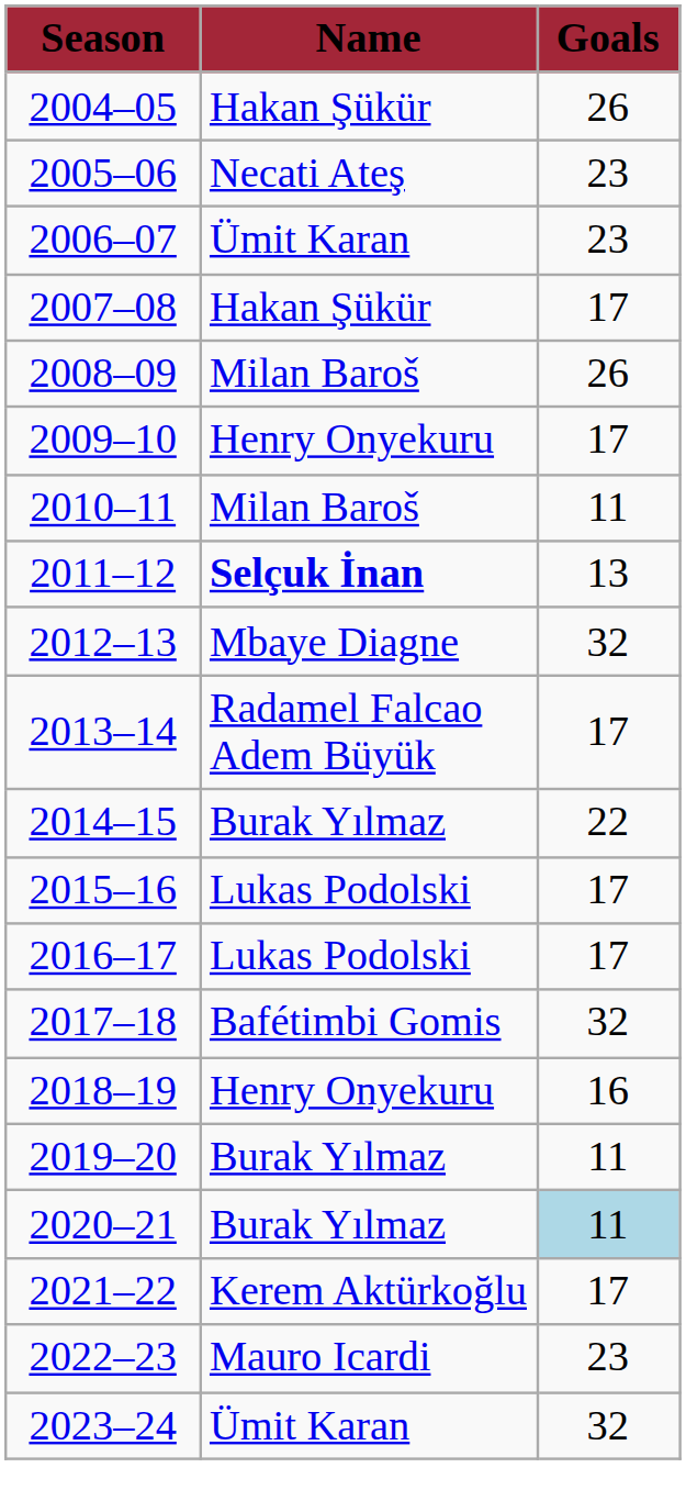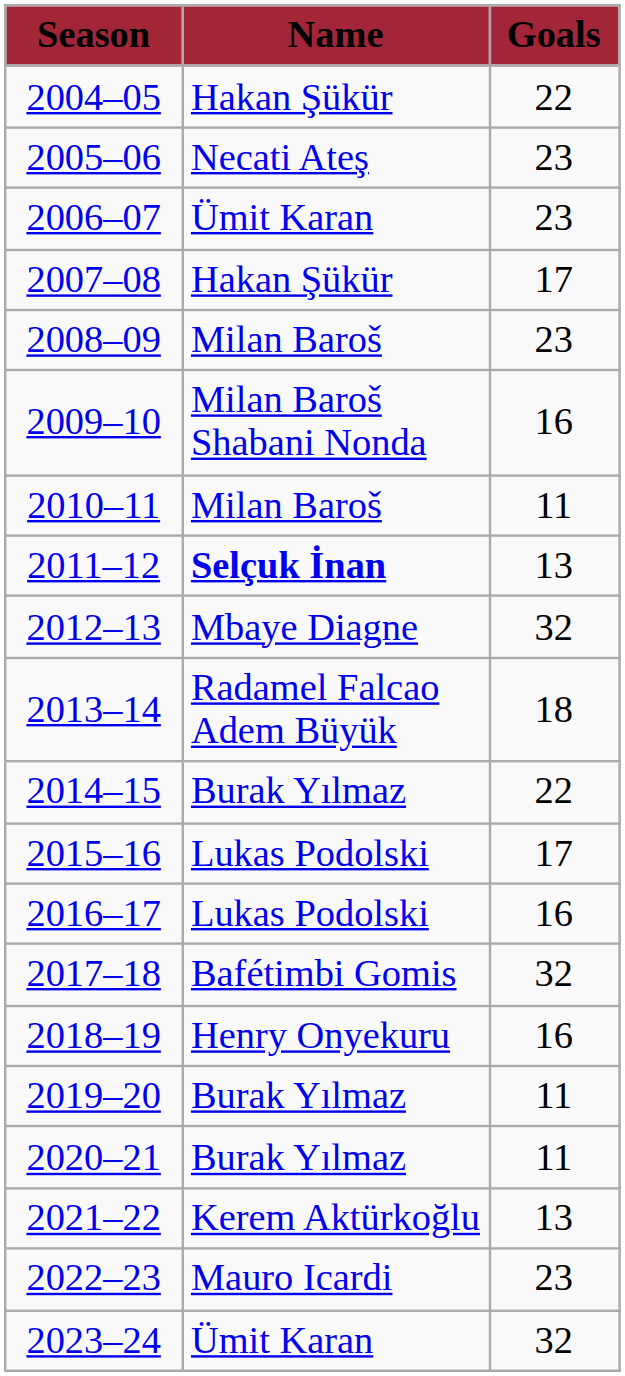 <table class="wikitable">
 <tr>
 <th style="background:#a32638; text-align:center;"><span>Season</span></th>
 <th style="background:#a32638; width:50%;"><span>Name</span></th>
 <th style="background:#a32638; text-align:center;"><span>Goals</span></th>
 </tr>
 <tr>
 <td align=center><a href='#'>2004–05</a></td>
 <td> <a href='#'>Hakan Şükür</a></td>
-<td align=center>26</td>
+<td align=center>22</td>
 </tr>
 <tr>
 <td align=center><a href='#'>2005–06</a></td>
 <td> <a href='#'>Necati Ateş</a></td>
 <td align=center>23</td>
 </tr>
 <tr>
 <td align=center><a href='#'>2006–07</a></td>
 <td> <a href='#'>Ümit Karan</a></td>
 <td align=center>23</td>
 </tr>
 <tr>
 <td align=center><a href='#'>2007–08</a></td>
 <td> <a href='#'>Hakan Şükür</a></td>
 <td align=center>17</td>
 </tr>
 <tr>
 <td align=center><a href='#'>2008–09</a></td>
 <td> <a href='#'>Milan Baroš</a></td>
-<td align=center>26</td>
+<td align=center>23</td>
 </tr>
 <tr>
 <td align=center><a href='#'>2009–10</a></td>
-<td> <a href='#'>Henry Onyekuru</a></td>
-<td align=center>17</td>
+<td> <a href='#'>Milan Baroš</a><br> <a href='#'>Shabani Nonda</a></td>
+<td align=center>16</td>
 </tr>
 <tr>
 <td align=center><a href='#'>2010–11</a></td>
 <td> <a href='#'>Milan Baroš</a></td>
 <td align=center>11</td>
 </tr>
 <tr>
 <td align=center><a href='#'>2011–12</a></td>
 <td><strong> <a href='#'>Selçuk İnan</a></strong></td>
 <td align=center>13</td>
 </tr>
 <tr>
 <td align=center><a href='#'>2012–13</a></td>
 <td> <a href='#'>Mbaye Diagne</a></td>
 <td align=center>32</td>
 </tr>
 <tr>
 <td align=center><a href='#'>2013–14</a></td>
 <td> <a href='#'>Radamel Falcao</a><br> <a href='#'>Adem Büyük</a></td>
-<td align=center>17</td>
+<td align=center>18</td>
 </tr>
 <tr>
 <td align=center><a href='#'>2014–15</a></td>
 <td> <a href='#'>Burak Yılmaz</a></td>
 <td align=center>22</td>
 </tr>
 <tr>
 <td align=center><a href='#'>2015–16</a></td>
 <td> <a href='#'>Lukas Podolski</a></td>
 <td align=center>17</td>
 </tr>
 <tr>
 <td align=center><a href='#'>2016–17</a></td>
 <td> <a href='#'>Lukas Podolski</a></td>
-<td align=center>17</td>
+<td align=center>16</td>
 </tr>
 <tr>
 <td align=center><a href='#'>2017–18</a></td>
 <td> <a href='#'>Bafétimbi Gomis</a></td>
 <td align=center>32</td>
 </tr>
 <tr>
 <td align=center><a href='#'>2018–19</a></td>
 <td> <a href='#'>Henry Onyekuru</a></td>
 <td align=center>16</td>
 </tr>
 <tr>
 <td align=center><a href='#'>2019–20</a></td>
 <td> <a href='#'>Burak Yılmaz</a></td>
 <td align=center>11</td>
 </tr>
 <tr>
 <td align=center><a href='#'>2020–21</a></td>
 <td> <a href='#'>Burak Yılmaz</a></td>
-<td align=center style="background: lightblue;">11</td>
+<td align=center>11</td>
 </tr>
 <tr>
 <td align=center><a href='#'>2021–22</a></td>
 <td> <a href='#'>Kerem Aktürkoğlu</a></td>
-<td align=center>17</td>
+<td align=center>13</td>
 </tr>
 <tr>
 <td align=center><a href='#'>2022–23</a></td>
 <td> <a href='#'>Mauro Icardi</a></td>
 <td align=center>23</td>
 </tr>
 <tr>
 <td align=center><a href='#'>2023–24</a></td>
 <td> <a href='#'>Ümit Karan</a></td>
 <td align=center>32</td>
 </tr>
 </table>
